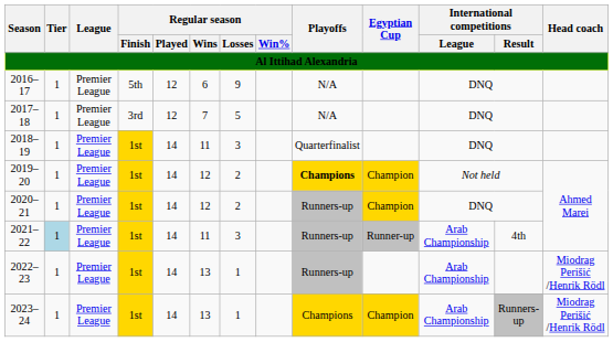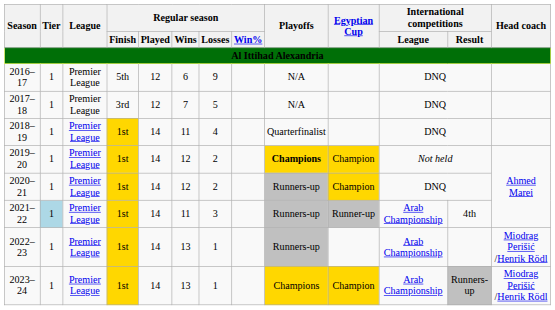 <table class="wikitable plainrowheaders" style="text-align:center; font-size:100%" summary="Season (sortable), Team, Conference, Conference finish (sortable), Division, Division finish (sortable), Wins (sortable), Losses (sortable), Win% (sortable), GB (sortable), Playoffs, Awards and Head coach">
 <tr>
 <th scope="col" rowspan=2>Season</th>
 <th scope="col" rowspan=2>Tier</th>
 <th scope="col" rowspan=2>League</th>
 <th scope="col" colspan=5>Regular season</th>
 <th scope="col" rowspan=2>Playoffs</th>
 <th scope="col" rowspan=2><a href='#'>Egyptian Cup</a></th>
 <th scope="col" colspan=2>International competitions</th>
 <th scope="col" rowspan=2>Head coach</th>
 </tr>
 <tr>
 <th scope="col">Finish</th>
 <th scope="col">Played</th>
 <th scope="col">Wins</th>
 <th scope="col">Losses</th>
 <th scope="col"><a href='#'>Win%</a></th>
 <th scope="col">League</th>
 <th scope="col">Result</th>
 </tr>
 <tr class="sortbottom">
 <td colspan="13" class="unsortable" align="center" style="border:1.5px solid #E9F750; background-color:#006F07"><span><strong>Al Ittihad Alexandria</strong></span></td>
 </tr>
 <tr>
 <td>2016–17</td>
 <td>1</td>
 <td>Premier League</td>
 <td>5th</td>
 <td>12</td>
 <td>6</td>
 <td>9</td>
 <td></td>
 <td>N/A</td>
 <td></td>
 <td colspan=2>DNQ</td>
 <td></td>
 </tr>
 <tr>
 <td>2017–18</td>
 <td>1</td>
 <td>Premier League</td>
 <td>3rd</td>
 <td>12</td>
 <td>7</td>
 <td>5</td>
 <td></td>
 <td>N/A</td>
 <td></td>
 <td colspan=2>DNQ</td>
 <td></td>
 </tr>
 <tr>
 <td>2018–19</td>
 <td>1</td>
 <td><a href='#'>Premier League</a></td>
 <td bgcolor=gold>1st</td>
 <td>14</td>
 <td>11</td>
-<td>3</td>
+<td>4</td>
 <td></td>
 <td>Quarterfinalist</td>
 <td></td>
 <td colspan=2>DNQ</td>
 <td></td>
 </tr>
 <tr>
 <td>2019–20</td>
 <td>1</td>
 <td><a href='#'>Premier League</a></td>
 <td bgcolor=gold>1st</td>
 <td>14</td>
 <td>12</td>
 <td>2</td>
 <td></td>
 <td bgcolor=gold><strong>Champions</strong></td>
 <td bgcolor=gold>Champion</td>
 <td colspan=2><em>Not held</em></td>
 <td rowspan=3><a href='#'>Ahmed Marei</a></td>
 </tr>
 <tr>
 <td>2020–21</td>
 <td>1</td>
 <td><a href='#'>Premier League</a></td>
 <td bgcolor=gold>1st</td>
 <td>14</td>
 <td>12</td>
 <td>2</td>
 <td></td>
 <td bgcolor=silver>Runners-up</td>
 <td bgcolor=gold>Champion</td>
 <td colspan=2>DNQ</td>
 </tr>
 <tr>
 <td>2021–22</td>
 <td style="background: lightblue;">1</td>
 <td><a href='#'>Premier League</a></td>
 <td bgcolor=gold>1st</td>
 <td>14</td>
 <td>11</td>
 <td>3</td>
 <td></td>
 <td bgcolor=silver>Runners-up</td>
 <td bgcolor=silver>Runner-up</td>
 <td><a href='#'>Arab Championship</a></td>
 <td>4th</td>
 </tr>
 <tr>
 <td>2022–23</td>
 <td>1</td>
 <td><a href='#'>Premier League</a></td>
 <td bgcolor=gold>1st</td>
 <td>14</td>
 <td>13</td>
 <td>1</td>
 <td></td>
 <td bgcolor=silver>Runners-up</td>
 <td></td>
 <td><a href='#'>Arab Championship</a></td>
 <td></td>
 <td><a href='#'>Miodrag Perišić</a> /<a href='#'>Henrik Rödl</a></td>
 </tr>
 <tr>
 <td>2023–24</td>
 <td>1</td>
 <td><a href='#'>Premier League</a></td>
 <td bgcolor=gold>1st</td>
 <td>14</td>
 <td>13</td>
 <td>1</td>
 <td></td>
 <td bgcolor=gold>Champions</td>
 <td bgcolor=gold>Champion</td>
 <td><a href='#'>Arab Championship</a></td>
 <td bgcolor=silver>Runners-up</td>
 <td><a href='#'>Miodrag Perišić</a> /<a href='#'>Henrik Rödl</a></td>
 </tr>
 </table>
